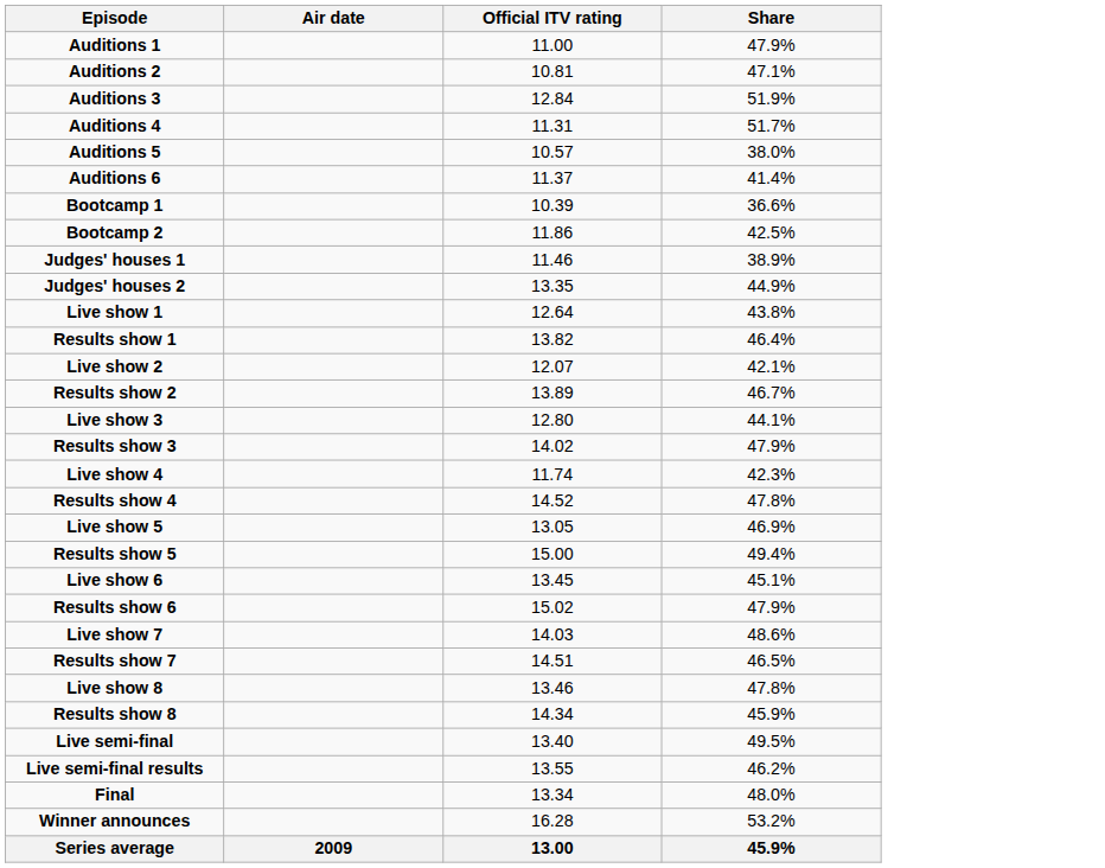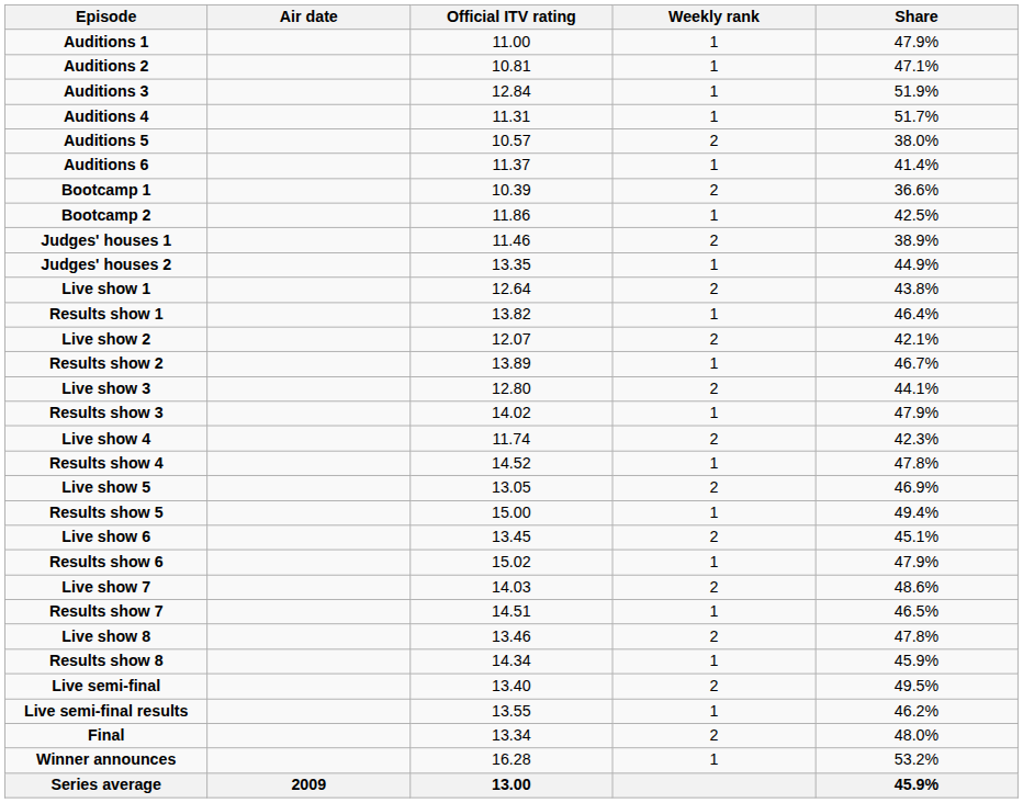 <table class="wikitable sortable" style="text-align:center">
 <tr>
 <th scope="col" style="width:200px;">Episode</th>
 <th scope="col" style="width:200px;">Air date</th>
 <th scope="col" style="width:200px;">Official ITV rating</th>
+<th scope="col" style="width:200px;">Weekly rank</th>
 <th scope="col" style="width:200px;">Share</th>
 </tr>
 <tr>
 <td><strong>Auditions 1</strong></td>
 <td></td>
 <td>11.00</td>
+<td>1</td>
 <td>47.9%</td>
 </tr>
 <tr>
 <td><strong>Auditions 2</strong></td>
 <td></td>
 <td>10.81</td>
+<td>1</td>
 <td>47.1%</td>
 </tr>
 <tr>
 <td><strong>Auditions 3</strong></td>
 <td></td>
 <td>12.84</td>
+<td>1</td>
 <td>51.9%</td>
 </tr>
 <tr>
 <td><strong>Auditions 4</strong></td>
 <td></td>
 <td>11.31</td>
+<td>1</td>
 <td>51.7%</td>
 </tr>
 <tr>
 <td><strong>Auditions 5</strong></td>
 <td></td>
 <td>10.57</td>
+<td>2</td>
 <td>38.0%</td>
 </tr>
 <tr>
 <td><strong>Auditions 6</strong></td>
 <td></td>
 <td>11.37</td>
+<td>1</td>
 <td>41.4%</td>
 </tr>
 <tr>
 <td><strong>Bootcamp 1</strong></td>
 <td></td>
 <td>10.39</td>
+<td>2</td>
 <td>36.6%</td>
 </tr>
 <tr>
 <td><strong>Bootcamp 2</strong></td>
 <td></td>
 <td>11.86</td>
+<td>1</td>
 <td>42.5%</td>
 </tr>
 <tr>
 <td><strong>Judges' houses 1</strong></td>
 <td></td>
 <td>11.46</td>
+<td>2</td>
 <td>38.9%</td>
 </tr>
 <tr>
 <td><strong>Judges' houses 2</strong></td>
 <td></td>
 <td>13.35</td>
+<td>1</td>
 <td>44.9%</td>
 </tr>
 <tr>
 <td><strong>Live show 1</strong></td>
 <td></td>
 <td>12.64</td>
+<td>2</td>
 <td>43.8%</td>
 </tr>
 <tr>
 <td><strong>Results show 1</strong></td>
 <td></td>
 <td>13.82</td>
+<td>1</td>
 <td>46.4%</td>
 </tr>
 <tr>
 <td><strong>Live show 2</strong></td>
 <td></td>
 <td>12.07</td>
+<td>2</td>
 <td>42.1%</td>
 </tr>
 <tr>
 <td><strong>Results show 2</strong></td>
 <td></td>
 <td>13.89</td>
+<td>1</td>
 <td>46.7%</td>
 </tr>
 <tr>
 <td><strong>Live show 3</strong></td>
 <td></td>
 <td>12.80</td>
+<td>2</td>
 <td>44.1%</td>
 </tr>
 <tr>
 <td><strong>Results show 3</strong></td>
 <td></td>
 <td>14.02</td>
+<td>1</td>
 <td>47.9%</td>
 </tr>
 <tr>
 <td><strong>Live show 4</strong></td>
 <td></td>
 <td>11.74</td>
+<td>2</td>
 <td>42.3%</td>
 </tr>
 <tr>
 <td><strong>Results show 4</strong></td>
 <td></td>
 <td>14.52</td>
+<td>1</td>
 <td>47.8%</td>
 </tr>
 <tr>
 <td><strong>Live show 5</strong></td>
 <td></td>
 <td>13.05</td>
+<td>2</td>
 <td>46.9%</td>
 </tr>
 <tr>
 <td><strong>Results show 5</strong></td>
 <td></td>
 <td>15.00</td>
+<td>1</td>
 <td>49.4%</td>
 </tr>
 <tr>
 <td><strong>Live show 6</strong></td>
 <td></td>
 <td>13.45</td>
+<td>2</td>
 <td>45.1%</td>
 </tr>
 <tr>
 <td><strong>Results show 6</strong></td>
 <td></td>
 <td>15.02</td>
+<td>1</td>
 <td>47.9%</td>
 </tr>
 <tr>
 <td><strong>Live show 7</strong></td>
 <td></td>
 <td>14.03</td>
+<td>2</td>
 <td>48.6%</td>
 </tr>
 <tr>
 <td><strong>Results show 7</strong></td>
 <td></td>
 <td>14.51</td>
+<td>1</td>
 <td>46.5%</td>
 </tr>
 <tr>
 <td><strong>Live show 8</strong></td>
 <td></td>
 <td>13.46</td>
+<td>2</td>
 <td>47.8%</td>
 </tr>
 <tr>
 <td><strong>Results show 8</strong></td>
 <td></td>
 <td>14.34</td>
+<td>1</td>
 <td>45.9%</td>
 </tr>
 <tr>
 <td><strong>Live semi-final</strong></td>
 <td></td>
 <td>13.40</td>
+<td>2</td>
 <td>49.5%</td>
 </tr>
 <tr>
 <td><strong>Live semi-final results</strong></td>
 <td></td>
 <td>13.55</td>
+<td>1</td>
 <td>46.2%</td>
 </tr>
 <tr>
 <td><strong>Final</strong></td>
 <td></td>
 <td>13.34</td>
+<td>2</td>
 <td>48.0%</td>
 </tr>
 <tr>
 <td><strong>Winner announces</strong></td>
 <td></td>
 <td>16.28</td>
+<td>1</td>
 <td>53.2%</td>
 </tr>
 <tr>
 <th><strong>Series average</strong></th>
 <th>2009</th>
 <th>13.00</th>
+<th></th>
 <th>45.9%</th>
 </tr>
 </table>
